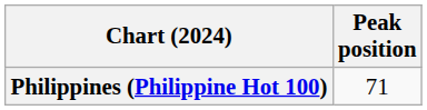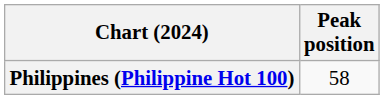 <table class="wikitable sortable plainrowheaders">
 <tr>
 <th>Chart (2024)</th>
 <th>Peak<br>position</th>
 </tr>
 <tr>
 <th scope="row">Philippines (<a href='#'>Philippine Hot 100</a>)</th>
-<td style="text-align:center;">71</td>
+<td style="text-align:center;">58</td>
 </tr>
 </table>
